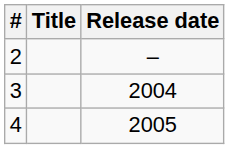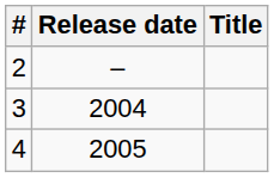 <table class="wikitable">
 <tr>
 <th>#</th>
+<th>Release date</th>
 <th>Title</th>
-<th>Release date</th>
 </tr>
 <tr>
 <td>2</td>
+<td align="center">–</td>
 <td></td>
-<td align="center">–</td>
 </tr>
 <tr>
 <td>3</td>
+<td align="center">2004</td>
 <td></td>
-<td align="center">2004</td>
 </tr>
 <tr>
 <td>4</td>
+<td align="center">2005</td>
 <td></td>
-<td align="center">2005</td>
 </tr>
 </table>
